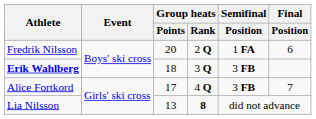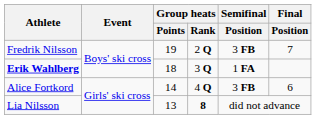 <table class="wikitable" style="font-size:90%">
 <tr>
 <th rowspan="2">Athlete</th>
 <th rowspan="2">Event</th>
 <th colspan="2">Group heats</th>
 <th colspan="1">Semifinal</th>
 <th colspan="1">Final</th>
 </tr>
 <tr style="font-size:95%">
 <th>Points</th>
 <th>Rank</th>
 <th>Position</th>
 <th>Position</th>
 </tr>
 <tr align=center>
 <td align=left><a href='#'>Fredrik Nilsson</a></td>
 <td align=left rowspan=2><a href='#'>Boys' ski cross</a></td>
-<td>20</td>
+<td>19</td>
 <td>2 <strong>Q</strong></td>
-<td>1 <strong>FA</strong></td>
-<td>6</td>
+<td>3 <strong>FB</strong></td>
+<td>7</td>
 </tr>
 <tr align=center>
 <td align=left><strong><a href='#'>Erik Wahlberg</a></strong></td>
 <td>18</td>
 <td>3 <strong>Q</strong></td>
-<td>3 <strong>FB</strong></td>
+<td>1 <strong>FA</strong></td>
 <td></td>
 </tr>
 <tr align=center>
 <td align=left><a href='#'>Alice Fortkord</a></td>
 <td align=left rowspan=2><a href='#'>Girls' ski cross</a></td>
-<td>17</td>
+<td>14</td>
 <td>4 <strong>Q</strong></td>
 <td>3 <strong>FB</strong></td>
-<td>7</td>
+<td>6</td>
 </tr>
 <tr align=center>
 <td align=left><a href='#'>Lia Nilsson</a></td>
 <td>13</td>
 <td><strong>8</strong></td>
 <td colspan=2>did not advance</td>
 </tr>
 </table>
